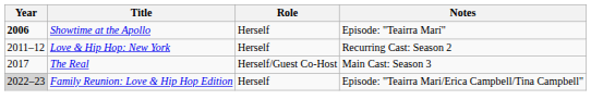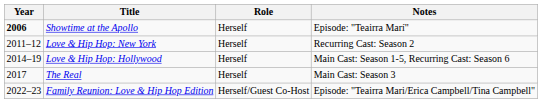 <table class="wikitable plainrowheaders sortable" style="margin-right: 0;">
 <tr>
 <th>Year</th>
 <th>Title</th>
 <th>Role</th>
 <th>Notes</th>
 </tr>
 <tr>
 <td><strong>2006</strong></td>
 <td><em><a href='#'>Showtime at the Apollo</a></em></td>
 <td>Herself</td>
 <td>Episode: "Teairra Marí"</td>
 </tr>
 <tr>
 <td>2011–12</td>
 <td><em><a href='#'>Love & Hip Hop: New York</a></em></td>
 <td>Herself</td>
 <td>Recurring Cast: Season 2</td>
 </tr>
 <tr>
+<td>2014–19</td>
+<td><em><a href='#'>Love & Hip Hop: Hollywood</a></em></td>
+<td>Herself</td>
+<td>Main Cast: Season 1-5, Recurring Cast: Season 6</td>
+</tr>
+<tr>
 <td>2017</td>
 <td><em><a href='#'>The Real</a></em></td>
-<td>Herself/Guest Co-Host</td>
+<td>Herself</td>
 <td>Main Cast: Season 3</td>
 </tr>
 <tr>
-<td style="background: lightgrey;">2022–23</td>
+<td>2022–23</td>
 <td><em><a href='#'>Family Reunion: Love & Hip Hop Edition</a></em></td>
-<td>Herself</td>
+<td>Herself/Guest Co-Host</td>
 <td>Episode: "Teairra Mari/Erica Campbell/Tina Campbell"</td>
 </tr>
 </table>
